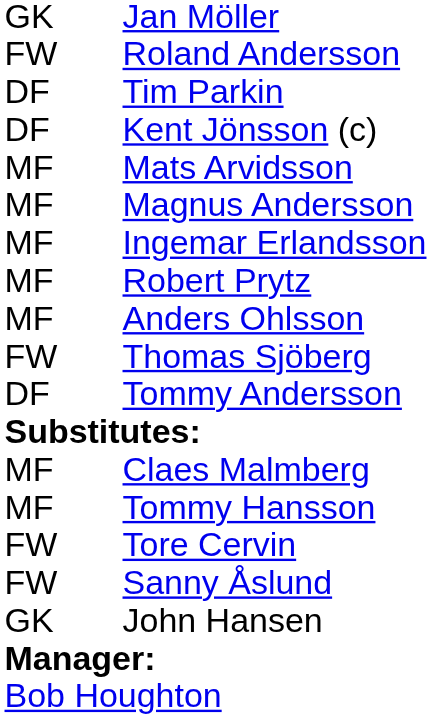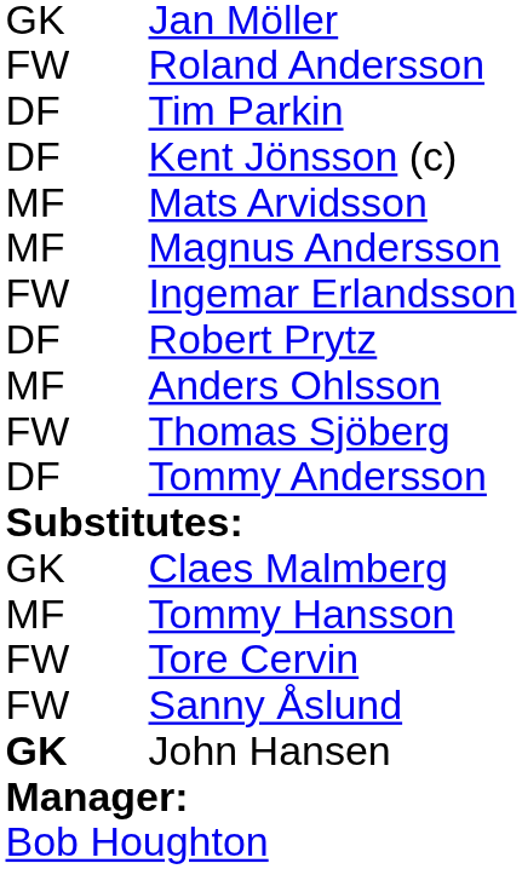 <table style="font-size:90%" cellspacing="0" cellpadding="0" align=center>
 <tr>
 <td colspan="4"></td>
 </tr>
 <tr>
 <th width=25></th>
 <th width=25></th>
 </tr>
 <tr>
 <td>GK</td>
 <td></td>
 <td> <a href='#'>Jan Möller</a></td>
 </tr>
 <tr>
 <td>FW</td>
 <td></td>
 <td> <a href='#'>Roland Andersson</a></td>
 </tr>
 <tr>
 <td>DF</td>
 <td></td>
 <td> <a href='#'>Tim Parkin</a></td>
 </tr>
 <tr>
 <td>DF</td>
 <td></td>
 <td> <a href='#'>Kent Jönsson</a> (c)</td>
 </tr>
 <tr>
 <td>MF</td>
 <td></td>
 <td> <a href='#'>Mats Arvidsson</a></td>
 </tr>
 <tr>
 <td>MF</td>
 <td></td>
 <td> <a href='#'>Magnus Andersson</a></td>
 </tr>
 <tr>
-<td>MF</td>
+<td>FW</td>
 <td></td>
 <td> <a href='#'>Ingemar Erlandsson</a></td>
 </tr>
 <tr>
-<td>MF</td>
+<td>DF</td>
 <td></td>
 <td> <a href='#'>Robert Prytz</a></td>
 </tr>
 <tr>
 <td>MF</td>
 <td></td>
 <td> <a href='#'>Anders Ohlsson</a></td>
 <td></td>
 </tr>
 <tr>
 <td>FW</td>
 <td></td>
 <td> <a href='#'>Thomas Sjöberg</a></td>
 <td></td>
 <td></td>
 </tr>
 <tr>
 <td>DF</td>
 <td></td>
 <td> <a href='#'>Tommy Andersson</a></td>
 </tr>
 <tr>
 <td colspan=3><strong>Substitutes:</strong></td>
 </tr>
 <tr>
-<td>MF</td>
+<td>GK</td>
 <td></td>
 <td> <a href='#'>Claes Malmberg</a></td>
 <td></td>
 <td></td>
 </tr>
 <tr>
 <td>MF</td>
 <td></td>
 <td> <a href='#'>Tommy Hansson</a></td>
 <td></td>
 <td></td>
 </tr>
 <tr>
 <td>FW</td>
 <td></td>
 <td>  <a href='#'>Tore Cervin</a></td>
 <td></td>
 <td></td>
 </tr>
 <tr>
 <td>FW</td>
 <td></td>
 <td>  <a href='#'>Sanny Åslund</a></td>
 <td></td>
 <td></td>
 </tr>
 <tr>
-<td>GK</td>
+<td><strong>GK</strong></td>
 <td></td>
 <td>  John Hansen</td>
 <td></td>
 <td></td>
 </tr>
 <tr>
 <td colspan=3><strong>Manager:</strong></td>
 </tr>
 <tr>
 <td colspan=4> <a href='#'>Bob Houghton</a></td>
 </tr>
 </table>
